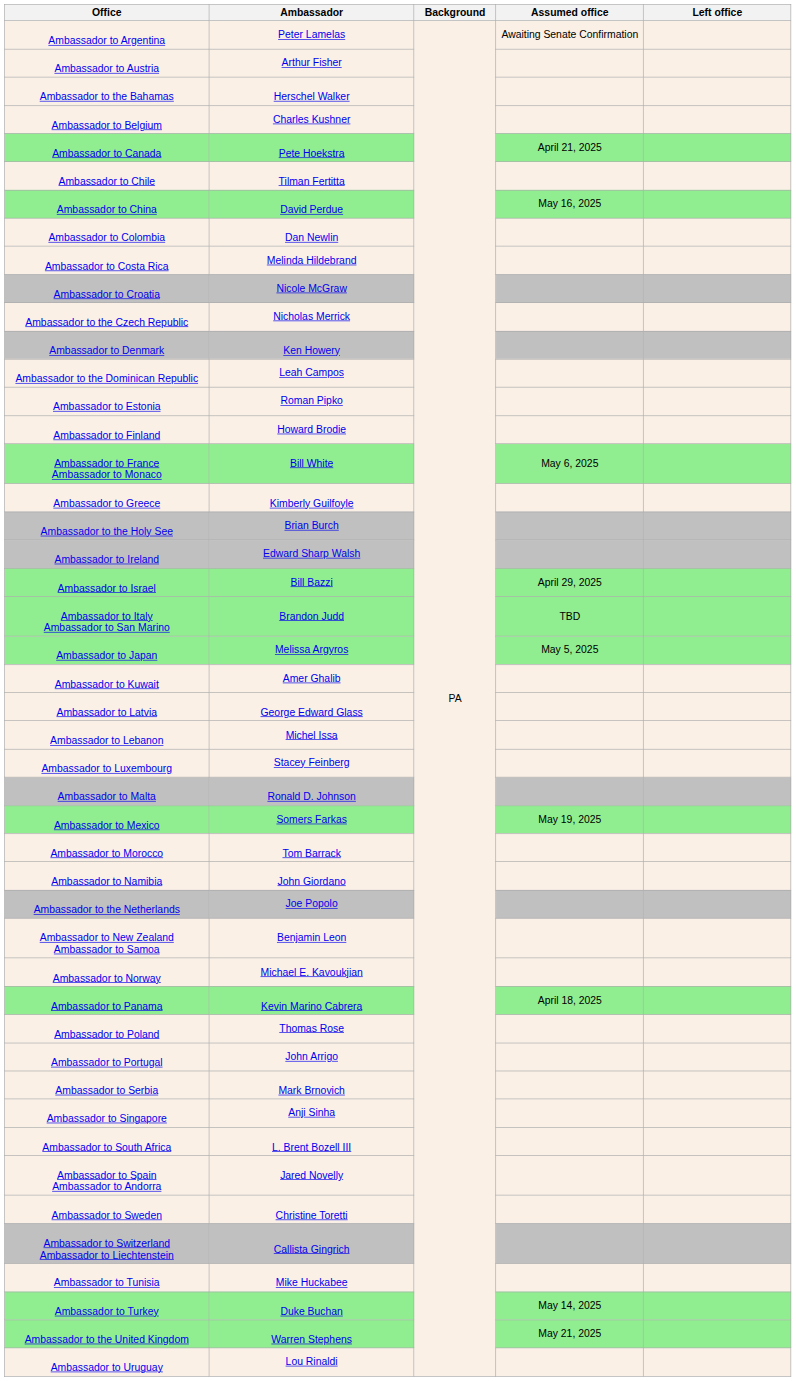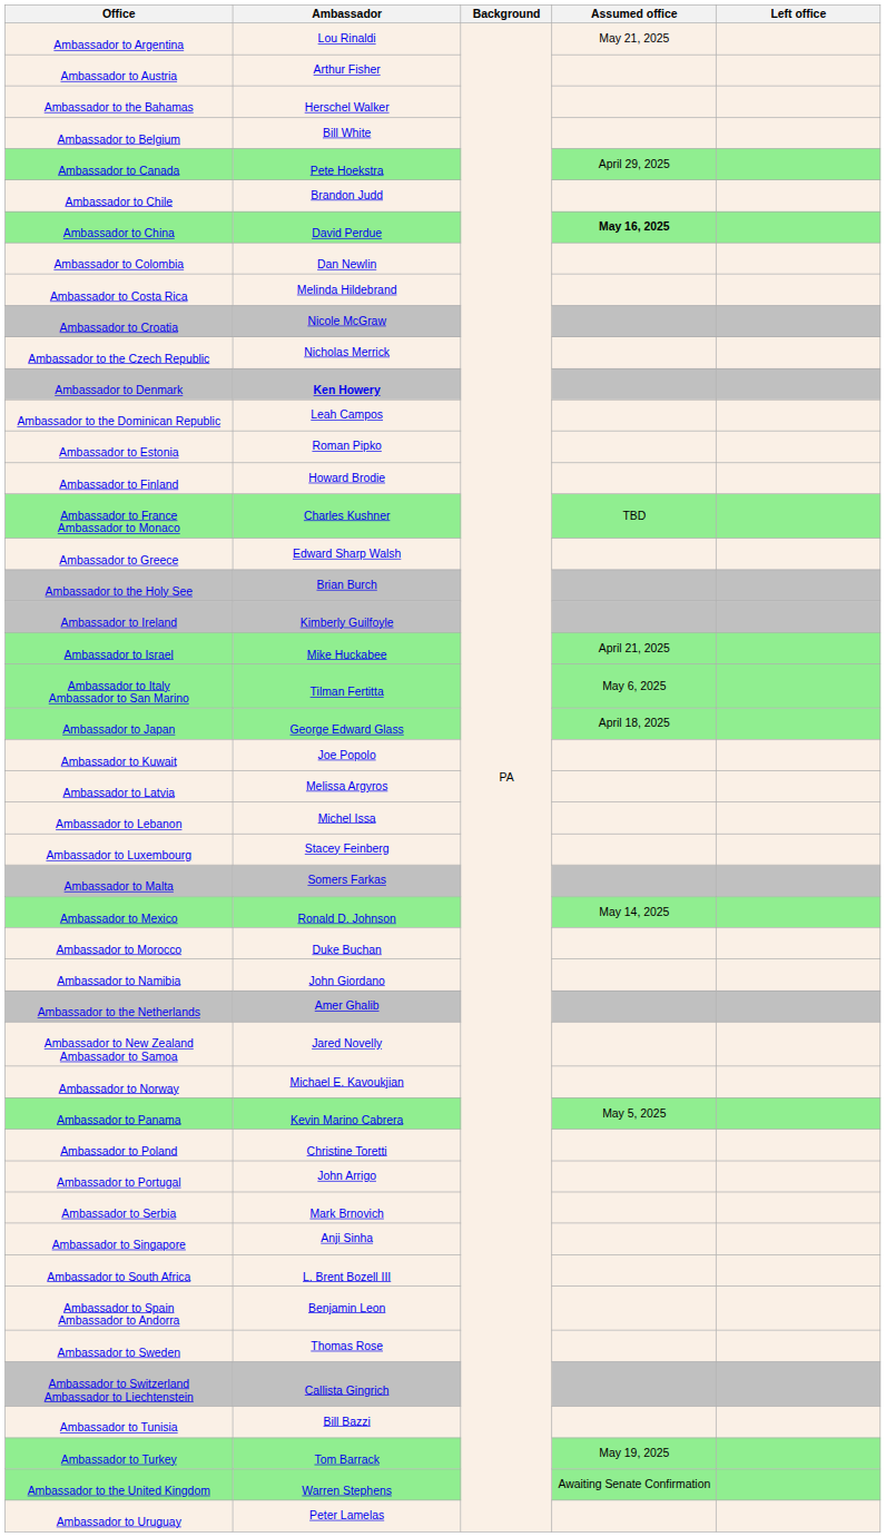 <table class="wikitable sortable" style="text-align:center">
 <tr>
 <th style="width:25%;">Office</th>
 <th style="width:25%;">Ambassador</th>
 <th style="width:10%;">Background</th>
 <th style="width:18%;" data-sort-="" type="date">Assumed office</th>
 <th style="width:18%;" data-sort-="" type="date">Left office</th>
 </tr>
 <tr style="background:linen">
 <td><br><a href='#'>Ambassador to Argentina</a></td>
-<td><a href='#'>Peter Lamelas</a></td>
+<td><a href='#'>Lou Rinaldi</a></td>
 <td rowspan="47">PA</td>
-<td>Awaiting Senate Confirmation</td>
+<td>May 21, 2025<br></td>
 <td></td>
 </tr>
 <tr style="background:linen">
 <td><br><a href='#'>Ambassador to Austria</a></td>
 <td><a href='#'>Arthur Fisher</a></td>
 <td></td>
 <td></td>
 </tr>
 <tr style="background:linen">
 <td><br><a href='#'>Ambassador to the Bahamas</a></td>
 <td><br><a href='#'>Herschel Walker</a></td>
 <td></td>
 <td></td>
 </tr>
 <tr style="background:linen">
 <td><br><a href='#'>Ambassador to Belgium</a></td>
-<td><a href='#'>Charles Kushner</a></td>
+<td><a href='#'>Bill White</a></td>
 <td></td>
 <td></td>
 </tr>
 <tr style="background:lightgreen">
 <td><br><a href='#'>Ambassador to Canada</a></td>
 <td><br><a href='#'>Pete Hoekstra</a></td>
-<td>April 21, 2025<br></td>
+<td>April 29, 2025<br></td>
 <td></td>
 </tr>
 <tr style="background:linen">
 <td><br><a href='#'>Ambassador to Chile</a></td>
-<td><br><a href='#'>Tilman Fertitta</a></td>
+<td><a href='#'>Brandon Judd</a></td>
 <td></td>
 <td></td>
 </tr>
 <tr style="background:lightgreen">
 <td><br><a href='#'>Ambassador to China</a></td>
 <td><br><a href='#'>David Perdue</a></td>
-<td>May 16, 2025<br></td>
+<td><strong>May 16, 2025<br></strong></td>
 <td></td>
 </tr>
 <tr style="background:linen">
 <td><br><a href='#'>Ambassador to Colombia</a></td>
 <td><br><a href='#'>Dan Newlin</a></td>
 <td></td>
 <td></td>
 </tr>
 <tr style="background:linen">
 <td><br><a href='#'>Ambassador to Costa Rica</a></td>
 <td><a href='#'>Melinda Hildebrand</a></td>
 <td></td>
 <td></td>
 </tr>
 <tr style="background:#C0C0C0">
 <td><br><a href='#'>Ambassador to Croatia</a></td>
 <td><a href='#'>Nicole McGraw</a></td>
 <td></td>
 <td></td>
 </tr>
 <tr style="background:linen">
 <td><br><a href='#'>Ambassador to the Czech Republic</a></td>
 <td><a href='#'>Nicholas Merrick</a></td>
 <td></td>
 <td></td>
 </tr>
 <tr style="background:#C0C0C0">
 <td><br><a href='#'>Ambassador to Denmark</a></td>
-<td><br><a href='#'>Ken Howery</a></td>
+<td><strong><br><a href='#'>Ken Howery</a></strong></td>
 <td></td>
 <td></td>
 </tr>
 <tr style="background:linen">
 <td><br><a href='#'>Ambassador to the Dominican Republic</a></td>
 <td><a href='#'>Leah Campos</a></td>
 <td></td>
 <td></td>
 </tr>
 <tr style="background:linen">
 <td><br><a href='#'>Ambassador to Estonia</a></td>
 <td><a href='#'>Roman Pipko</a></td>
 <td></td>
 <td></td>
 </tr>
 <tr style="background:linen">
 <td><br><a href='#'>Ambassador to Finland</a></td>
 <td><a href='#'>Howard Brodie</a></td>
 <td></td>
 <td></td>
 </tr>
 <tr style="background:lightgreen">
 <td><br><a href='#'>Ambassador to France</a><br><a href='#'>Ambassador to Monaco</a></td>
-<td><a href='#'>Bill White</a></td>
-<td>May 6, 2025<br></td>
+<td><a href='#'>Charles Kushner</a></td>
+<td>TBD<br></td>
 <td></td>
 </tr>
 <tr style="background:linen">
 <td><br><a href='#'>Ambassador to Greece</a></td>
-<td><br><a href='#'>Kimberly Guilfoyle</a></td>
+<td><a href='#'>Edward Sharp Walsh</a></td>
 <td></td>
 <td></td>
 </tr>
 <tr style="background:#C0C0C0">
 <td><br><a href='#'>Ambassador to the Holy See</a></td>
 <td><a href='#'>Brian Burch</a></td>
 <td></td>
 <td></td>
 </tr>
 <tr style="background:#C0C0C0">
 <td><br><a href='#'>Ambassador to Ireland</a></td>
-<td><a href='#'>Edward Sharp Walsh</a></td>
+<td><br><a href='#'>Kimberly Guilfoyle</a></td>
 <td></td>
 <td></td>
 </tr>
 <tr style="background:lightgreen">
 <td><br><a href='#'>Ambassador to Israel</a></td>
-<td><a href='#'>Bill Bazzi</a></td>
-<td>April 29, 2025<br></td>
+<td><br><a href='#'>Mike Huckabee</a></td>
+<td>April 21, 2025<br></td>
 <td></td>
 </tr>
 <tr style="background:lightgreen">
 <td><br><a href='#'>Ambassador to Italy</a><br><a href='#'>Ambassador to San Marino</a></td>
-<td><a href='#'>Brandon Judd</a></td>
-<td>TBD<br></td>
+<td><br><a href='#'>Tilman Fertitta</a></td>
+<td>May 6, 2025<br></td>
 <td></td>
 </tr>
 <tr style="background:lightgreen">
 <td><br><a href='#'>Ambassador to Japan</a></td>
-<td><a href='#'>Melissa Argyros</a></td>
-<td>May 5, 2025<br></td>
+<td><br><a href='#'>George Edward Glass</a></td>
+<td>April 18, 2025<br></td>
 <td></td>
 </tr>
 <tr style="background:linen">
 <td><br><a href='#'>Ambassador to Kuwait</a></td>
-<td><a href='#'>Amer Ghalib</a></td>
+<td><a href='#'>Joe Popolo</a></td>
 <td></td>
 <td></td>
 </tr>
 <tr style="background:linen">
 <td><br><a href='#'>Ambassador to Latvia</a></td>
-<td><br><a href='#'>George Edward Glass</a></td>
+<td><a href='#'>Melissa Argyros</a></td>
 <td></td>
 <td></td>
 </tr>
 <tr style="background:linen">
 <td><br><a href='#'>Ambassador to Lebanon</a></td>
 <td><a href='#'>Michel Issa</a></td>
 <td></td>
 <td></td>
 </tr>
 <tr style="background:linen">
 <td><br><a href='#'>Ambassador to Luxembourg</a></td>
 <td><a href='#'>Stacey Feinberg</a></td>
 <td></td>
 <td></td>
 </tr>
 <tr style="background:#C0C0C0">
 <td><br><a href='#'>Ambassador to Malta</a></td>
-<td><br><a href='#'>Ronald D. Johnson</a></td>
+<td><a href='#'>Somers Farkas</a></td>
 <td></td>
 <td></td>
 </tr>
 <tr style="background:lightgreen">
 <td><br><a href='#'>Ambassador to Mexico</a></td>
-<td><a href='#'>Somers Farkas</a></td>
-<td>May 19, 2025<br></td>
+<td><br><a href='#'>Ronald D. Johnson</a></td>
+<td>May 14, 2025<br></td>
 <td></td>
 </tr>
 <tr style="background:linen">
 <td><br><a href='#'>Ambassador to Morocco</a></td>
-<td><br><a href='#'>Tom Barrack</a></td>
+<td><br><a href='#'>Duke Buchan</a></td>
 <td></td>
 <td></td>
 </tr>
 <tr style="background:linen">
 <td><br><a href='#'>Ambassador to Namibia</a></td>
 <td><br><a href='#'>John Giordano</a></td>
 <td></td>
 <td></td>
 </tr>
 <tr style="background:#C0C0C0">
 <td><br><a href='#'>Ambassador to the Netherlands</a></td>
-<td><a href='#'>Joe Popolo</a></td>
+<td><a href='#'>Amer Ghalib</a></td>
 <td></td>
 <td></td>
 </tr>
 <tr style="background:linen">
 <td><br><a href='#'>Ambassador to New Zealand</a><br><a href='#'>Ambassador to Samoa</a></td>
-<td><a href='#'>Benjamin Leon</a></td>
+<td><a href='#'>Jared Novelly</a></td>
 <td></td>
 <td></td>
 </tr>
 <tr style="background:linen">
 <td><br><a href='#'>Ambassador to Norway</a></td>
 <td><a href='#'>Michael E. Kavoukjian</a></td>
 <td></td>
 <td></td>
 </tr>
 <tr style="background:lightgreen">
 <td><br><a href='#'>Ambassador to Panama</a></td>
 <td><br><a href='#'>Kevin Marino Cabrera</a></td>
-<td>April 18, 2025<br></td>
+<td>May 5, 2025<br></td>
 <td></td>
 </tr>
 <tr style="background:linen">
 <td><br><a href='#'>Ambassador to Poland</a></td>
-<td><a href='#'>Thomas Rose</a></td>
+<td><br><a href='#'>Christine Toretti</a></td>
 <td></td>
 <td></td>
 </tr>
 <tr style="background:linen">
 <td><br><a href='#'>Ambassador to Portugal</a></td>
 <td><a href='#'>John Arrigo</a></td>
 <td></td>
 <td></td>
 </tr>
 <tr style="background:linen">
 <td><br><a href='#'>Ambassador to Serbia</a></td>
 <td><br><a href='#'>Mark Brnovich</a></td>
 <td></td>
 <td></td>
 </tr>
 <tr style="background:linen">
 <td><br><a href='#'>Ambassador to Singapore</a></td>
 <td><a href='#'>Anji Sinha</a></td>
 <td></td>
 <td></td>
 </tr>
 <tr style="background:linen">
 <td><br><a href='#'>Ambassador to South Africa</a></td>
 <td><br><a href='#'>L. Brent Bozell III</a></td>
 <td></td>
 <td></td>
 </tr>
 <tr style="background:linen">
 <td><br><a href='#'>Ambassador to Spain</a><br><a href='#'>Ambassador to Andorra</a></td>
-<td><a href='#'>Jared Novelly</a></td>
+<td><a href='#'>Benjamin Leon</a></td>
 <td></td>
 <td></td>
 </tr>
 <tr style="background:linen">
 <td><br><a href='#'>Ambassador to Sweden</a></td>
-<td><br><a href='#'>Christine Toretti</a></td>
+<td><a href='#'>Thomas Rose</a></td>
 <td></td>
 <td></td>
 </tr>
 <tr style="background:#C0C0C0">
 <td><br><a href='#'>Ambassador to Switzerland</a><br><a href='#'>Ambassador to Liechtenstein</a></td>
 <td><br><a href='#'>Callista Gingrich</a></td>
 <td></td>
 <td></td>
 </tr>
 <tr style="background:linen">
 <td><br><a href='#'>Ambassador to Tunisia</a></td>
-<td><br><a href='#'>Mike Huckabee</a></td>
+<td><a href='#'>Bill Bazzi</a></td>
 <td></td>
 <td></td>
 </tr>
 <tr style="background:lightgreen">
 <td><br><a href='#'>Ambassador to Turkey</a></td>
-<td><br><a href='#'>Duke Buchan</a></td>
-<td>May 14, 2025<br></td>
+<td><br><a href='#'>Tom Barrack</a></td>
+<td>May 19, 2025<br></td>
 <td></td>
 </tr>
 <tr style="background:lightgreen">
 <td><br><a href='#'>Ambassador to the United Kingdom</a></td>
 <td><br><a href='#'>Warren Stephens</a></td>
-<td>May 21, 2025<br></td>
+<td>Awaiting Senate Confirmation</td>
 <td></td>
 </tr>
 <tr style="background:linen">
 <td><br><a href='#'>Ambassador to Uruguay</a></td>
-<td><a href='#'>Lou Rinaldi</a></td>
+<td><a href='#'>Peter Lamelas</a></td>
 <td></td>
 <td></td>
 </tr>
 </table>
